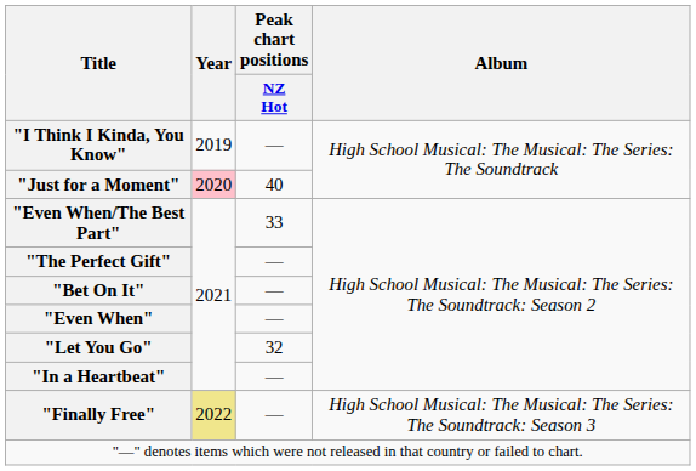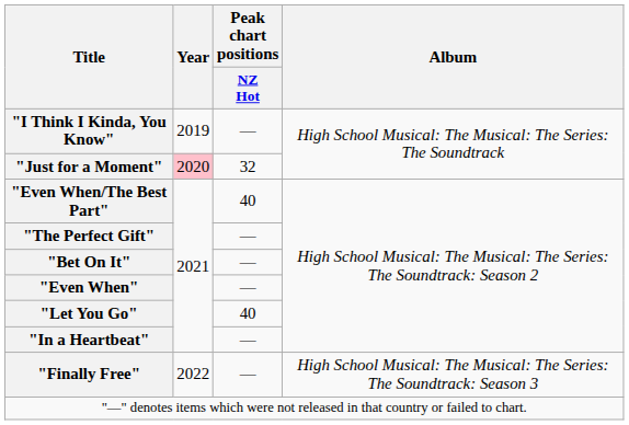 <table class="wikitable plainrowheaders" style="text-align:center;">
 <tr>
 <th scope="col" rowspan="2">Title</th>
 <th scope="col" rowspan="2">Year</th>
 <th scope="col" colspan="1">Peak chart positions</th>
 <th scope="col" rowspan="2">Album</th>
 </tr>
 <tr>
 <th scope="col" style="width:3em;font-size:90%;"><a href='#'>NZ<br>Hot</a><br></th>
 </tr>
 <tr>
 <th scope="row">"I Think I Kinda, You Know"<br></th>
 <td>2019</td>
 <td>—</td>
 <td rowspan="2"><em>High School Musical: The Musical: The Series: The Soundtrack</em></td>
 </tr>
 <tr>
 <th scope="row">"Just for a Moment"<br></th>
 <td style="background: pink;">2020</td>
-<td>40</td>
+<td>32</td>
 </tr>
 <tr>
 <th scope="row">"Even When/The Best Part"<br></th>
 <td rowspan="6">2021</td>
-<td>33</td>
+<td>40</td>
 <td rowspan="6"><em>High School Musical: The Musical: The Series: The Soundtrack: Season 2</em></td>
 </tr>
 <tr>
 <th scope="row">"The Perfect Gift"</th>
 <td>—</td>
 </tr>
 <tr>
 <th scope="row">"Bet On It"</th>
 <td>—</td>
 </tr>
 <tr>
 <th scope="row">"Even When"</th>
 <td>—</td>
 </tr>
 <tr>
 <th scope="row">"Let You Go"</th>
-<td>32</td>
+<td>40</td>
 </tr>
 <tr>
 <th scope="row">"In a Heartbeat"<br></th>
 <td>—</td>
 </tr>
 <tr>
 <th scope="row">"Finally Free"</th>
-<td style="background: khaki;">2022</td>
+<td>2022</td>
 <td>—</td>
 <td><em>High School Musical: The Musical: The Series: The Soundtrack: Season 3</em></td>
 </tr>
 <tr>
 <td colspan="11" style="font-size:85%;">"—" denotes items which were not released in that country or failed to chart.</td>
 </tr>
 </table>
